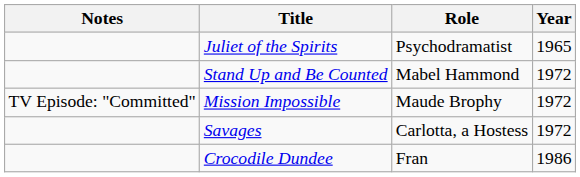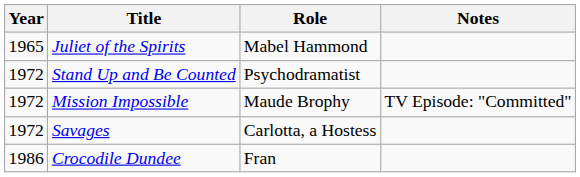 <table class="wikitable">
 <tr>
-<th>Notes</th>
+<th>Year</th>
 <th>Title</th>
 <th>Role</th>
-<th>Year</th>
+<th>Notes</th>
 </tr>
 <tr>
+<td>1965</td>
+<td><em><a href='#'>Juliet of the Spirits</a></em></td>
+<td>Mabel Hammond</td>
 <td></td>
-<td><em><a href='#'>Juliet of the Spirits</a></em></td>
-<td>Psychodramatist</td>
-<td>1965</td>
 </tr>
 <tr>
+<td>1972</td>
+<td><em><a href='#'>Stand Up and Be Counted</a></em></td>
+<td>Psychodramatist</td>
 <td></td>
-<td><em><a href='#'>Stand Up and Be Counted</a></em></td>
-<td>Mabel Hammond</td>
-<td>1972</td>
 </tr>
 <tr>
-<td>TV Episode: "Committed"</td>
+<td>1972</td>
 <td><em><a href='#'>Mission Impossible</a></em></td>
 <td>Maude Brophy</td>
-<td>1972</td>
+<td>TV Episode: "Committed"</td>
 </tr>
 <tr>
-<td></td>
+<td>1972</td>
 <td><em><a href='#'>Savages</a></em></td>
 <td>Carlotta, a Hostess</td>
-<td>1972</td>
+<td></td>
 </tr>
 <tr>
-<td></td>
+<td>1986</td>
 <td><em><a href='#'>Crocodile Dundee</a></em></td>
 <td>Fran</td>
-<td>1986</td>
+<td></td>
 </tr>
 </table>
